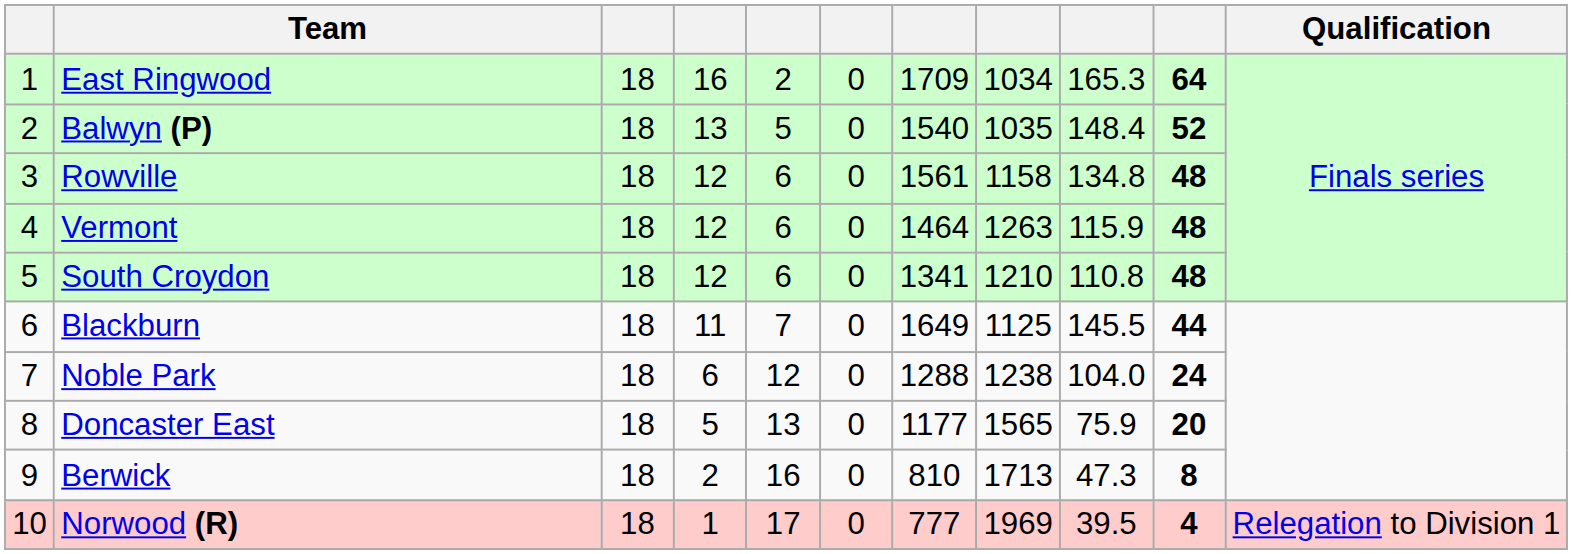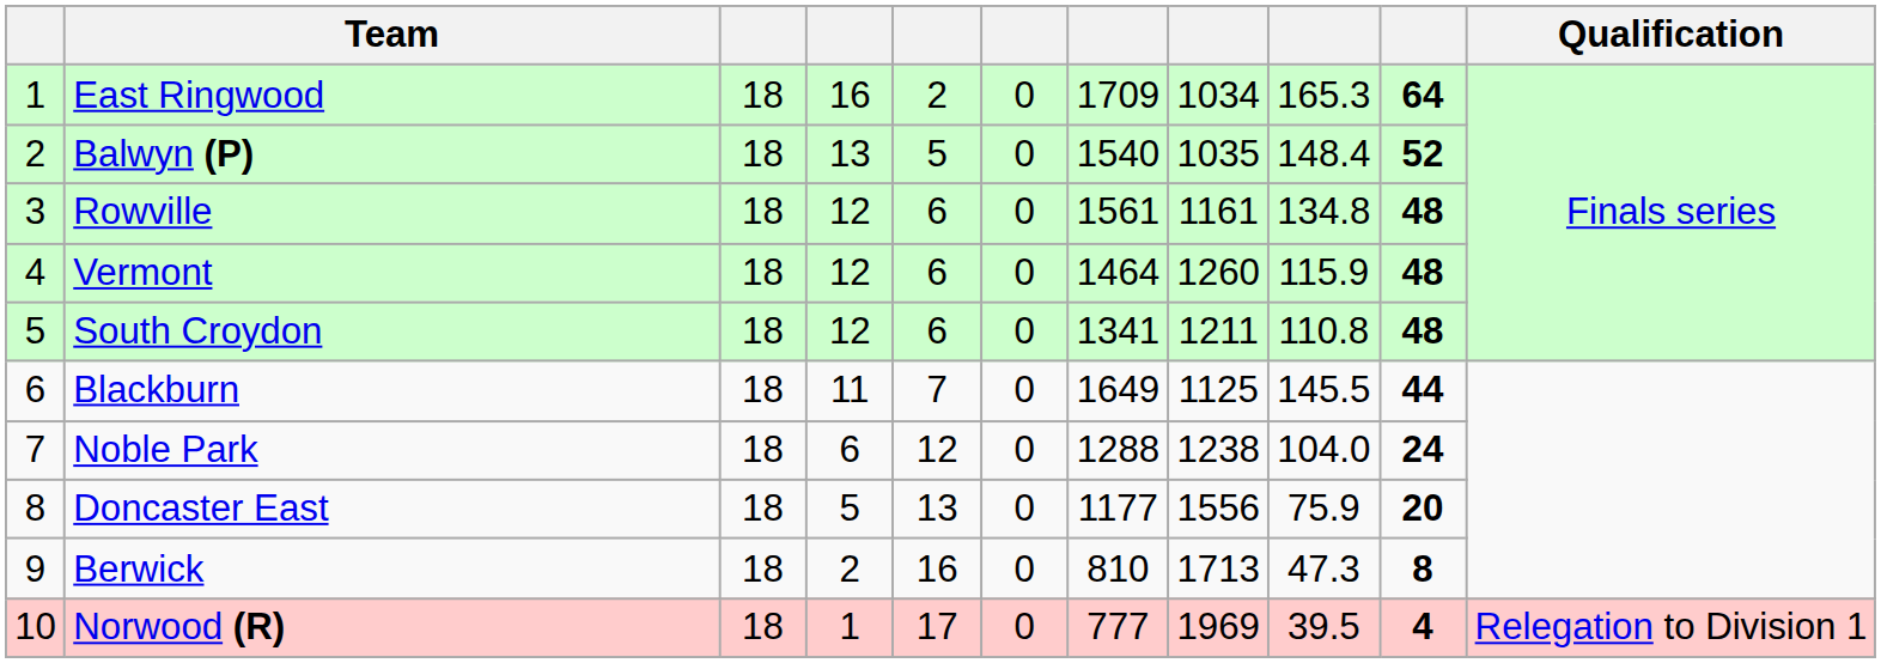 <table class="wikitable" style="text-align:center; margin-bottom:0">
 <tr>
 <th style="width:10px"></th>
 <th style="width:35%;">Team</th>
 <th style="width:30px;"></th>
 <th style="width:30px;"></th>
 <th style="width:30px;"></th>
 <th style="width:30px;"></th>
 <th style="width:30px;"></th>
 <th style="width:30px;"></th>
 <th style="width:30px;"></th>
 <th style="width:30px;"></th>
 <th>Qualification</th>
 </tr>
 <tr style="background:#ccffcc;">
 <td>1</td>
 <td style="text-align:left;"><a href='#'>East Ringwood</a></td>
 <td>18</td>
 <td>16</td>
 <td>2</td>
 <td>0</td>
 <td>1709</td>
 <td>1034</td>
 <td>165.3</td>
 <td><strong>64</strong></td>
 <td rowspan=5><a href='#'>Finals series</a></td>
 </tr>
 <tr style="background:#ccffcc;">
 <td>2</td>
 <td style="text-align:left;"><a href='#'>Balwyn</a> <strong>(P)</strong></td>
 <td>18</td>
 <td>13</td>
 <td>5</td>
 <td>0</td>
 <td>1540</td>
 <td>1035</td>
 <td>148.4</td>
 <td><strong>52</strong></td>
 </tr>
 <tr style="background:#ccffcc;">
 <td>3</td>
 <td style="text-align:left;"><a href='#'>Rowville</a></td>
 <td>18</td>
 <td>12</td>
 <td>6</td>
 <td>0</td>
 <td>1561</td>
-<td>1158</td>
+<td>1161</td>
 <td>134.8</td>
 <td><strong>48</strong></td>
 </tr>
 <tr style="background:#ccffcc;">
 <td>4</td>
 <td style="text-align:left;"><a href='#'>Vermont</a></td>
 <td>18</td>
 <td>12</td>
 <td>6</td>
 <td>0</td>
 <td>1464</td>
-<td>1263</td>
+<td>1260</td>
 <td>115.9</td>
 <td><strong>48</strong></td>
 </tr>
 <tr style="background:#ccffcc;">
 <td>5</td>
 <td style="text-align:left;"><a href='#'>South Croydon</a></td>
 <td>18</td>
 <td>12</td>
 <td>6</td>
 <td>0</td>
 <td>1341</td>
-<td>1210</td>
+<td>1211</td>
 <td>110.8</td>
 <td><strong>48</strong></td>
 </tr>
 <tr>
 <td>6</td>
 <td style="text-align:left;"><a href='#'>Blackburn</a></td>
 <td>18</td>
 <td>11</td>
 <td>7</td>
 <td>0</td>
 <td>1649</td>
 <td>1125</td>
 <td>145.5</td>
 <td><strong>44</strong></td>
 <td rowspan=4></td>
 </tr>
 <tr>
 <td>7</td>
 <td style="text-align:left;"><a href='#'>Noble Park</a></td>
 <td>18</td>
 <td>6</td>
 <td>12</td>
 <td>0</td>
 <td>1288</td>
 <td>1238</td>
 <td>104.0</td>
 <td><strong>24</strong></td>
 </tr>
 <tr>
 <td>8</td>
 <td style="text-align:left;"><a href='#'>Doncaster East</a></td>
 <td>18</td>
 <td>5</td>
 <td>13</td>
 <td>0</td>
 <td>1177</td>
-<td>1565</td>
+<td>1556</td>
 <td>75.9</td>
 <td><strong>20</strong></td>
 </tr>
 <tr>
 <td>9</td>
 <td style="text-align:left;"><a href='#'>Berwick</a></td>
 <td>18</td>
 <td>2</td>
 <td>16</td>
 <td>0</td>
 <td>810</td>
 <td>1713</td>
 <td>47.3</td>
 <td><strong>8</strong></td>
 </tr>
 <tr style="background:#FFCCCC;">
 <td>10</td>
 <td style="text-align:left;"><a href='#'>Norwood</a> <strong>(R)</strong></td>
 <td>18</td>
 <td>1</td>
 <td>17</td>
 <td>0</td>
 <td>777</td>
 <td>1969</td>
 <td>39.5</td>
 <td><strong>4</strong></td>
 <td rowspan=1><a href='#'>Relegation</a> to Division 1</td>
 </tr>
 </table>
